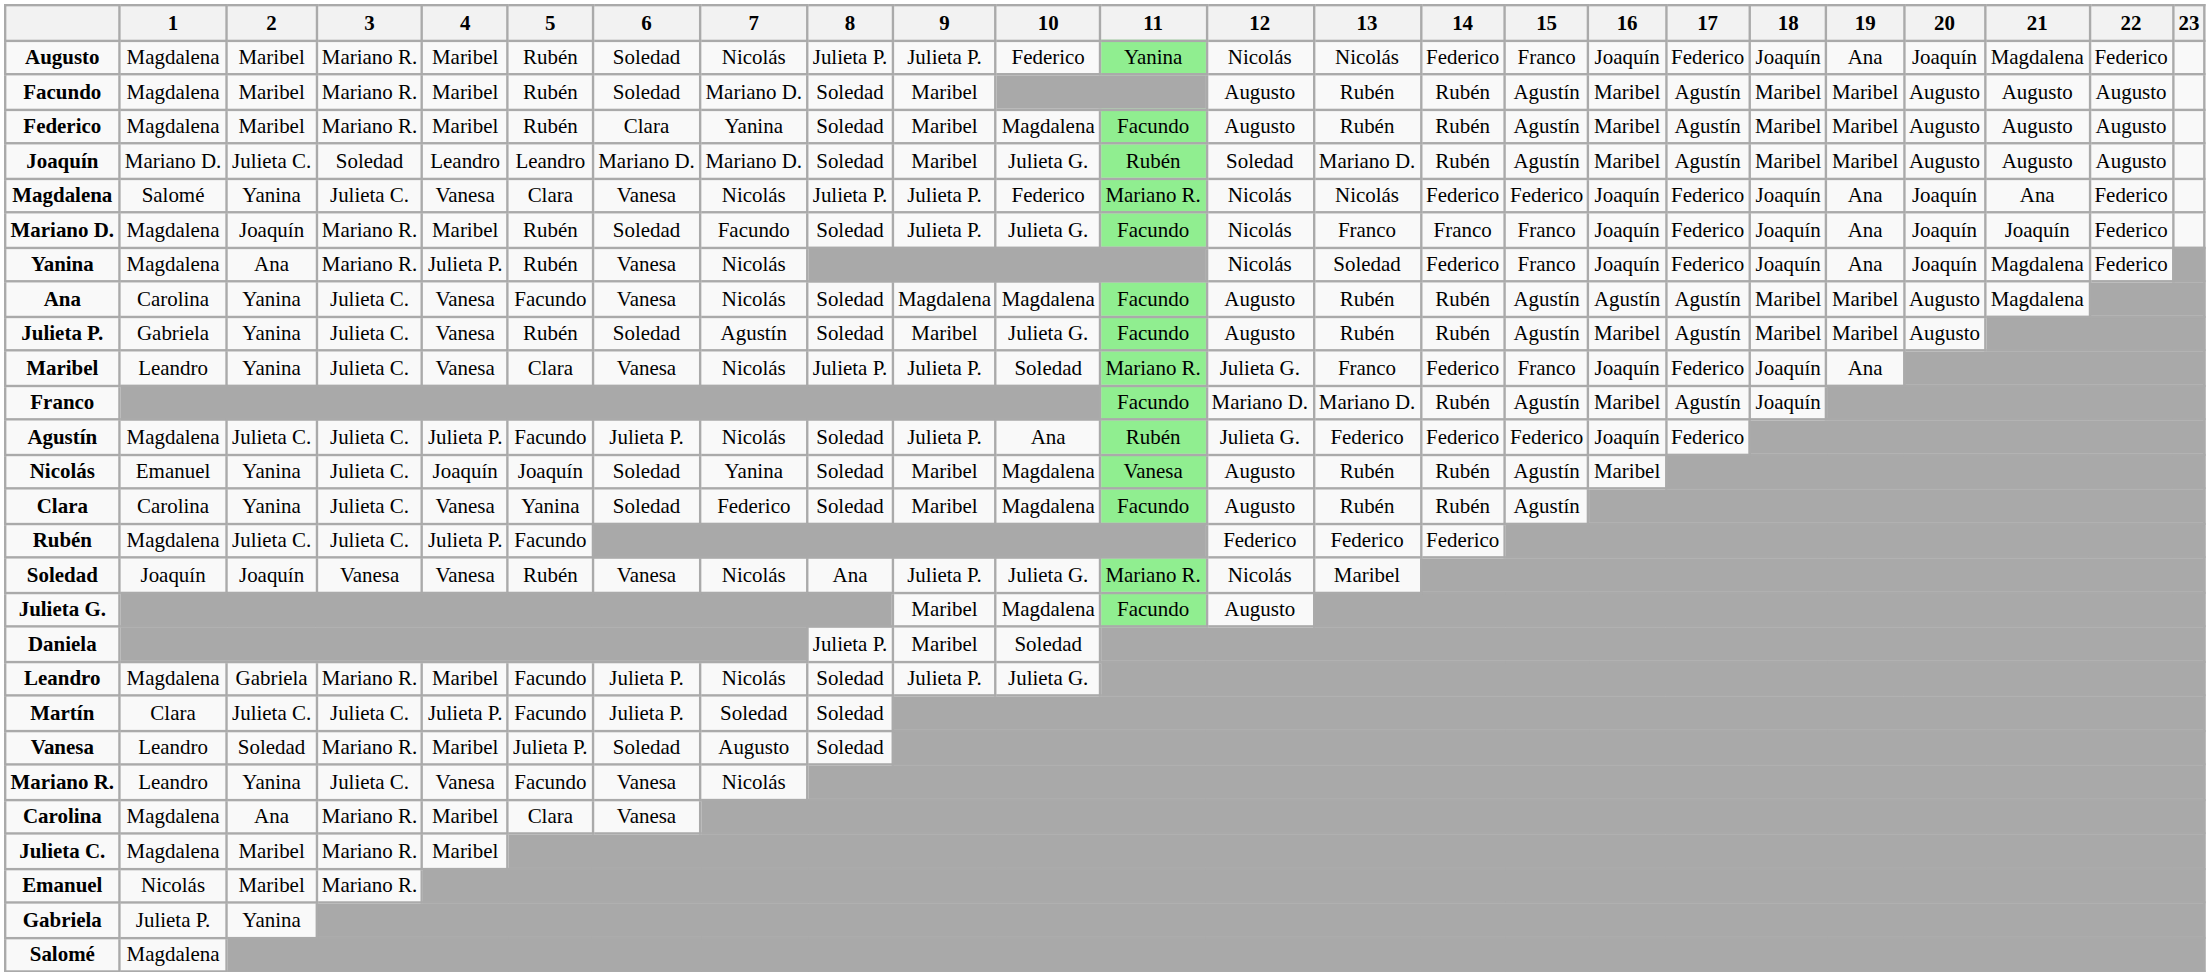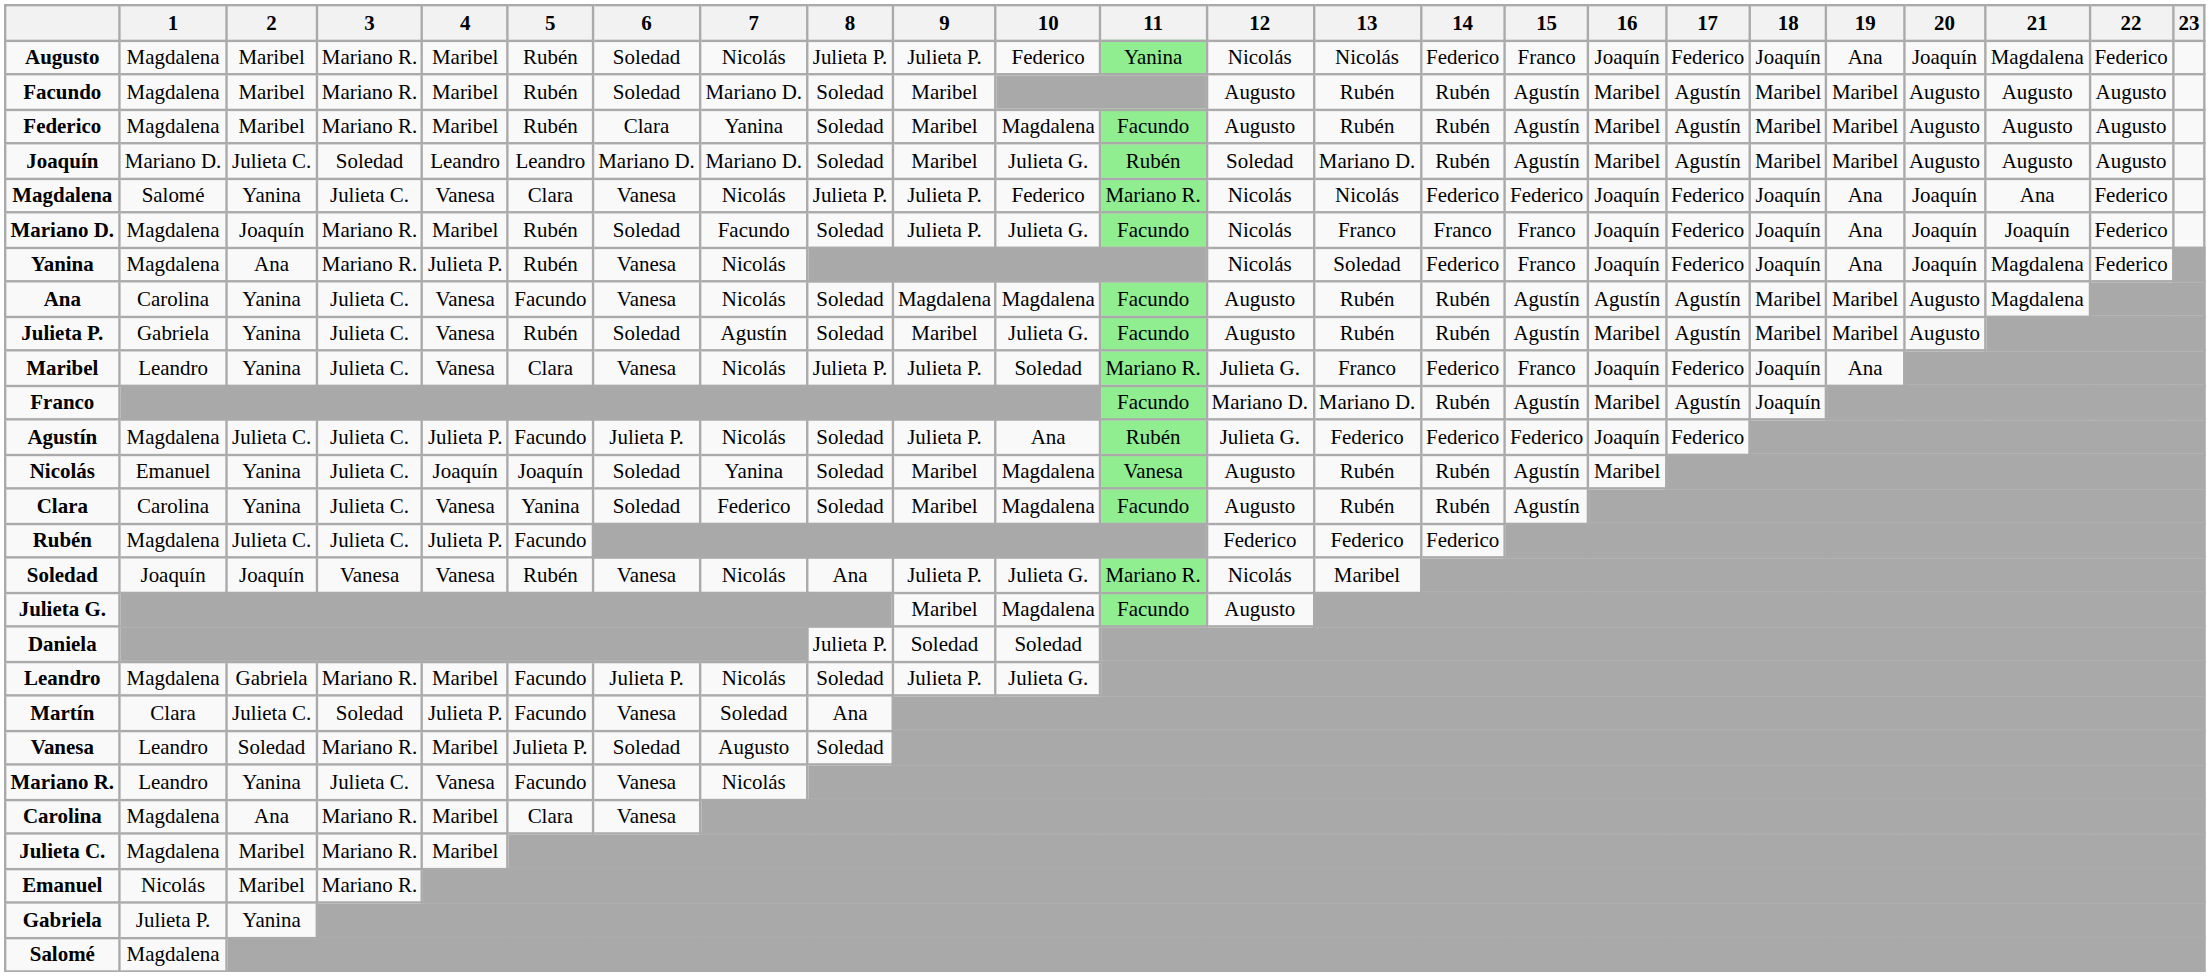 <table class="wikitable sortable" style="font-size:55%; text-align:center; white-space:nowrap; width:20%;">
 <tr>
 <th></th>
 <th>1</th>
 <th>2</th>
 <th>3</th>
 <th>4</th>
 <th>5</th>
 <th>6</th>
 <th>7</th>
 <th>8</th>
 <th>9</th>
 <th>10</th>
 <th>11</th>
 <th>12</th>
 <th>13</th>
 <th>14</th>
 <th>15</th>
 <th>16</th>
 <th>17</th>
 <th>18</th>
 <th>19</th>
 <th>20</th>
 <th>21</th>
 <th>22</th>
 <th>23</th>
 </tr>
 <tr>
 <td><strong>Augusto</strong></td>
 <td>Magdalena</td>
 <td>Maribel</td>
 <td>Mariano R.</td>
 <td>Maribel</td>
 <td>Rubén</td>
 <td>Soledad</td>
 <td>Nicolás</td>
 <td>Julieta P.</td>
 <td>Julieta P.</td>
 <td>Federico</td>
 <td bgcolor="lightgreen">Yanina</td>
 <td>Nicolás</td>
 <td>Nicolás</td>
 <td>Federico</td>
 <td>Franco</td>
 <td>Joaquín</td>
 <td>Federico</td>
 <td>Joaquín</td>
 <td>Ana</td>
 <td>Joaquín</td>
 <td>Magdalena</td>
 <td>Federico</td>
 <td></td>
 </tr>
 <tr>
 <td><strong>Facundo</strong></td>
 <td>Magdalena</td>
 <td>Maribel</td>
 <td>Mariano R.</td>
 <td>Maribel</td>
 <td>Rubén</td>
 <td>Soledad</td>
 <td>Mariano D.</td>
 <td>Soledad</td>
 <td>Maribel</td>
 <td bgcolor="darkgray" colspan=2></td>
 <td>Augusto</td>
 <td>Rubén</td>
 <td>Rubén</td>
 <td>Agustín</td>
 <td>Maribel</td>
 <td>Agustín</td>
 <td>Maribel</td>
 <td>Maribel</td>
 <td>Augusto</td>
 <td>Augusto</td>
 <td>Augusto</td>
 <td></td>
 </tr>
 <tr>
 <td><strong>Federico</strong></td>
 <td>Magdalena</td>
 <td>Maribel</td>
 <td>Mariano R.</td>
 <td>Maribel</td>
 <td>Rubén</td>
 <td>Clara</td>
 <td>Yanina</td>
 <td>Soledad</td>
 <td>Maribel</td>
 <td>Magdalena</td>
 <td bgcolor="lightgreen">Facundo</td>
 <td>Augusto</td>
 <td>Rubén</td>
 <td>Rubén</td>
 <td>Agustín</td>
 <td>Maribel</td>
 <td>Agustín</td>
 <td>Maribel</td>
 <td>Maribel</td>
 <td>Augusto</td>
 <td>Augusto</td>
 <td>Augusto</td>
 <td></td>
 </tr>
 <tr>
 <td><strong>Joaquín</strong></td>
 <td>Mariano D.</td>
 <td>Julieta C.</td>
 <td>Soledad</td>
 <td>Leandro</td>
 <td>Leandro</td>
 <td>Mariano D.</td>
 <td>Mariano D.</td>
 <td>Soledad</td>
 <td>Maribel</td>
 <td>Julieta G.</td>
 <td bgcolor="lightgreen">Rubén</td>
 <td>Soledad</td>
 <td>Mariano D.</td>
 <td>Rubén</td>
 <td>Agustín</td>
 <td>Maribel</td>
 <td>Agustín</td>
 <td>Maribel</td>
 <td>Maribel</td>
 <td>Augusto</td>
 <td>Augusto</td>
 <td>Augusto</td>
 <td></td>
 </tr>
 <tr>
 <td><strong>Magdalena</strong></td>
 <td>Salomé</td>
 <td>Yanina</td>
 <td>Julieta C.</td>
 <td>Vanesa</td>
 <td>Clara</td>
 <td>Vanesa</td>
 <td>Nicolás</td>
 <td>Julieta P.</td>
 <td>Julieta P.</td>
 <td>Federico</td>
 <td bgcolor="lightgreen">Mariano R.</td>
 <td>Nicolás</td>
 <td>Nicolás</td>
 <td>Federico</td>
 <td>Federico</td>
 <td>Joaquín</td>
 <td>Federico</td>
 <td>Joaquín</td>
 <td>Ana</td>
 <td>Joaquín</td>
 <td>Ana</td>
 <td>Federico</td>
 <td></td>
 </tr>
 <tr>
 <td><strong>Mariano D.</strong></td>
 <td>Magdalena</td>
 <td>Joaquín</td>
 <td>Mariano R.</td>
 <td>Maribel</td>
 <td>Rubén</td>
 <td>Soledad</td>
 <td>Facundo</td>
 <td>Soledad</td>
 <td>Julieta P.</td>
 <td>Julieta G.</td>
 <td bgcolor="lightgreen">Facundo</td>
 <td>Nicolás</td>
 <td>Franco</td>
 <td>Franco</td>
 <td>Franco</td>
 <td>Joaquín</td>
 <td>Federico</td>
 <td>Joaquín</td>
 <td>Ana</td>
 <td>Joaquín</td>
 <td>Joaquín</td>
 <td>Federico</td>
 <td></td>
 </tr>
 <tr>
 <td><strong>Yanina</strong></td>
 <td>Magdalena</td>
 <td>Ana</td>
 <td>Mariano R.</td>
 <td>Julieta P.</td>
 <td>Rubén</td>
 <td>Vanesa</td>
 <td>Nicolás</td>
 <td bgcolor="darkgray" colspan=4></td>
 <td>Nicolás</td>
 <td>Soledad</td>
 <td>Federico</td>
 <td>Franco</td>
 <td>Joaquín</td>
 <td>Federico</td>
 <td>Joaquín</td>
 <td>Ana</td>
 <td>Joaquín</td>
 <td>Magdalena</td>
 <td>Federico</td>
 <td bgcolor="darkgray"></td>
 </tr>
 <tr>
 <td><strong>Ana</strong></td>
 <td>Carolina</td>
 <td>Yanina</td>
 <td>Julieta C.</td>
 <td>Vanesa</td>
 <td>Facundo</td>
 <td>Vanesa</td>
 <td>Nicolás</td>
 <td>Soledad</td>
 <td>Magdalena</td>
 <td>Magdalena</td>
 <td bgcolor="lightgreen">Facundo</td>
 <td>Augusto</td>
 <td>Rubén</td>
 <td>Rubén</td>
 <td>Agustín</td>
 <td>Agustín</td>
 <td>Agustín</td>
 <td>Maribel</td>
 <td>Maribel</td>
 <td>Augusto</td>
 <td>Magdalena</td>
 <td bgcolor="darkgray" colspan=2></td>
 </tr>
 <tr>
 <td><strong>Julieta P.</strong></td>
 <td>Gabriela</td>
 <td>Yanina</td>
 <td>Julieta C.</td>
 <td>Vanesa</td>
 <td>Rubén</td>
 <td>Soledad</td>
 <td>Agustín</td>
 <td>Soledad</td>
 <td>Maribel</td>
 <td>Julieta G.</td>
 <td bgcolor="lightgreen">Facundo</td>
 <td>Augusto</td>
 <td>Rubén</td>
 <td>Rubén</td>
 <td>Agustín</td>
 <td>Maribel</td>
 <td>Agustín</td>
 <td>Maribel</td>
 <td>Maribel</td>
 <td>Augusto</td>
 <td bgcolor="darkgray" colspan=3></td>
 </tr>
 <tr>
 <td><strong>Maribel</strong></td>
 <td>Leandro</td>
 <td>Yanina</td>
 <td>Julieta C.</td>
 <td>Vanesa</td>
 <td>Clara</td>
 <td>Vanesa</td>
 <td>Nicolás</td>
 <td>Julieta P.</td>
 <td>Julieta P.</td>
 <td>Soledad</td>
 <td bgcolor="lightgreen">Mariano R.</td>
 <td>Julieta G.</td>
 <td>Franco</td>
 <td>Federico</td>
 <td>Franco</td>
 <td>Joaquín</td>
 <td>Federico</td>
 <td>Joaquín</td>
 <td>Ana</td>
 <td bgcolor="darkgray" colspan=4></td>
 </tr>
 <tr>
 <td><strong>Franco</strong></td>
 <td bgcolor="darkgray" colspan=10></td>
 <td bgcolor="lightgreen">Facundo</td>
 <td>Mariano D.</td>
 <td>Mariano D.</td>
 <td>Rubén</td>
 <td>Agustín</td>
 <td>Maribel</td>
 <td>Agustín</td>
 <td>Joaquín</td>
 <td bgcolor="darkgray" colspan=5></td>
 </tr>
 <tr>
 <td><strong>Agustín</strong></td>
 <td>Magdalena</td>
 <td>Julieta C.</td>
 <td>Julieta C.</td>
 <td>Julieta P.</td>
 <td>Facundo</td>
 <td>Julieta P.</td>
 <td>Nicolás</td>
 <td>Soledad</td>
 <td>Julieta P.</td>
 <td>Ana</td>
 <td bgcolor="lightgreen">Rubén</td>
 <td>Julieta G.</td>
 <td>Federico</td>
 <td>Federico</td>
 <td>Federico</td>
 <td>Joaquín</td>
 <td>Federico</td>
 <td bgcolor="darkgray" colspan=6></td>
 </tr>
 <tr>
 <td><strong>Nicolás</strong></td>
 <td>Emanuel</td>
 <td>Yanina</td>
 <td>Julieta C.</td>
 <td>Joaquín</td>
 <td>Joaquín</td>
 <td>Soledad</td>
 <td>Yanina</td>
 <td>Soledad</td>
 <td>Maribel</td>
 <td>Magdalena</td>
 <td bgcolor="lightgreen">Vanesa</td>
 <td>Augusto</td>
 <td>Rubén</td>
 <td>Rubén</td>
 <td>Agustín</td>
 <td>Maribel</td>
 <td bgcolor="darkgray" colspan=7></td>
 </tr>
 <tr>
 <td><strong>Clara</strong></td>
 <td>Carolina</td>
 <td>Yanina</td>
 <td>Julieta C.</td>
 <td>Vanesa</td>
 <td>Yanina</td>
 <td>Soledad</td>
 <td>Federico</td>
 <td>Soledad</td>
 <td>Maribel</td>
 <td>Magdalena</td>
 <td bgcolor="lightgreen">Facundo</td>
 <td>Augusto</td>
 <td>Rubén</td>
 <td>Rubén</td>
 <td>Agustín</td>
 <td bgcolor="darkgray" colspan=8></td>
 </tr>
 <tr>
 <td><strong>Rubén</strong></td>
 <td>Magdalena</td>
 <td>Julieta C.</td>
 <td>Julieta C.</td>
 <td>Julieta P.</td>
 <td>Facundo</td>
 <td bgcolor="darkgray" colspan=6></td>
 <td>Federico</td>
 <td>Federico</td>
 <td>Federico</td>
 <td bgcolor="darkgray" colspan=9></td>
 </tr>
 <tr>
 <td><strong>Soledad</strong></td>
 <td>Joaquín</td>
 <td>Joaquín</td>
 <td>Vanesa</td>
 <td>Vanesa</td>
 <td>Rubén</td>
 <td>Vanesa</td>
 <td>Nicolás</td>
 <td>Ana</td>
 <td>Julieta P.</td>
 <td>Julieta G.</td>
 <td bgcolor="lightgreen">Mariano R.</td>
 <td>Nicolás</td>
 <td>Maribel</td>
 <td bgcolor="darkgray" colspan=10></td>
 </tr>
 <tr>
 <td><strong>Julieta G.</strong></td>
 <td bgcolor="darkgray" colspan=8></td>
 <td>Maribel</td>
 <td>Magdalena</td>
 <td bgcolor="lightgreen">Facundo</td>
 <td>Augusto</td>
 <td bgcolor="darkgray" colspan=11></td>
 </tr>
 <tr>
 <td><strong>Daniela</strong></td>
 <td bgcolor="darkgray" colspan=7></td>
 <td>Julieta P.</td>
-<td>Maribel</td>
+<td>Soledad</td>
 <td>Soledad</td>
 <td bgcolor="darkgray" colspan=13></td>
 </tr>
 <tr>
 <td><strong>Leandro</strong></td>
 <td>Magdalena</td>
 <td>Gabriela</td>
 <td>Mariano R.</td>
 <td>Maribel</td>
 <td>Facundo</td>
 <td>Julieta P.</td>
 <td>Nicolás</td>
 <td>Soledad</td>
 <td>Julieta P.</td>
 <td>Julieta G.</td>
 <td bgcolor="darkgray" colspan=13></td>
 </tr>
 <tr>
 <td><strong>Martín</strong></td>
 <td>Clara</td>
 <td>Julieta C.</td>
-<td>Julieta C.</td>
+<td>Soledad</td>
 <td>Julieta P.</td>
 <td>Facundo</td>
-<td>Julieta P.</td>
+<td>Vanesa</td>
 <td>Soledad</td>
-<td>Soledad</td>
+<td>Ana</td>
 <td bgcolor="darkgray" colspan=15></td>
 </tr>
 <tr>
 <td><strong>Vanesa</strong></td>
 <td>Leandro</td>
 <td>Soledad</td>
 <td>Mariano R.</td>
 <td>Maribel</td>
 <td>Julieta P.</td>
 <td>Soledad</td>
 <td>Augusto</td>
 <td>Soledad</td>
 <td bgcolor="darkgray" colspan=15></td>
 </tr>
 <tr>
 <td><strong>Mariano R.</strong></td>
 <td>Leandro</td>
 <td>Yanina</td>
 <td>Julieta C.</td>
 <td>Vanesa</td>
 <td>Facundo</td>
 <td>Vanesa</td>
 <td>Nicolás</td>
 <td bgcolor="darkgray" colspan=16></td>
 </tr>
 <tr>
 <td><strong>Carolina</strong></td>
 <td>Magdalena</td>
 <td>Ana</td>
 <td>Mariano R.</td>
 <td>Maribel</td>
 <td>Clara</td>
 <td>Vanesa</td>
 <td bgcolor="darkgray" colspan=17></td>
 </tr>
 <tr>
 <td><strong>Julieta C.</strong></td>
 <td>Magdalena</td>
 <td>Maribel</td>
 <td>Mariano R.</td>
 <td>Maribel</td>
 <td bgcolor="darkgray" colspan=19></td>
 </tr>
 <tr>
 <td><strong>Emanuel</strong></td>
 <td>Nicolás</td>
 <td>Maribel</td>
 <td>Mariano R.</td>
 <td bgcolor="darkgray" colspan=20></td>
 </tr>
 <tr>
 <td><strong>Gabriela</strong></td>
 <td>Julieta P.</td>
 <td>Yanina</td>
 <td bgcolor="darkgray" colspan=21></td>
 </tr>
 <tr>
 <td><strong>Salomé</strong></td>
 <td>Magdalena</td>
 <td bgcolor="darkgray" colspan=22></td>
 </tr>
 </table>
